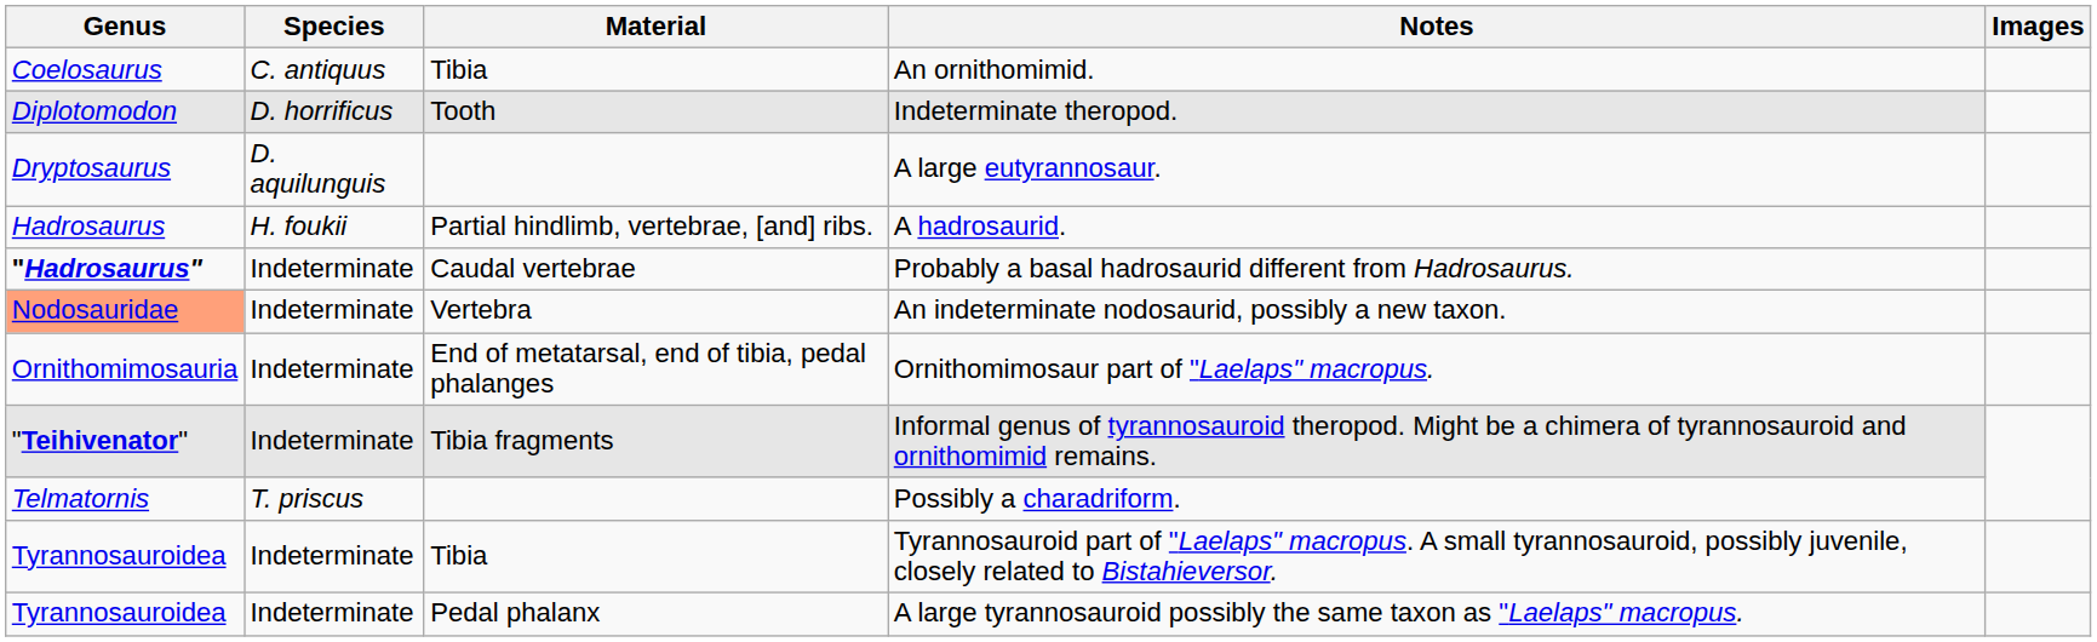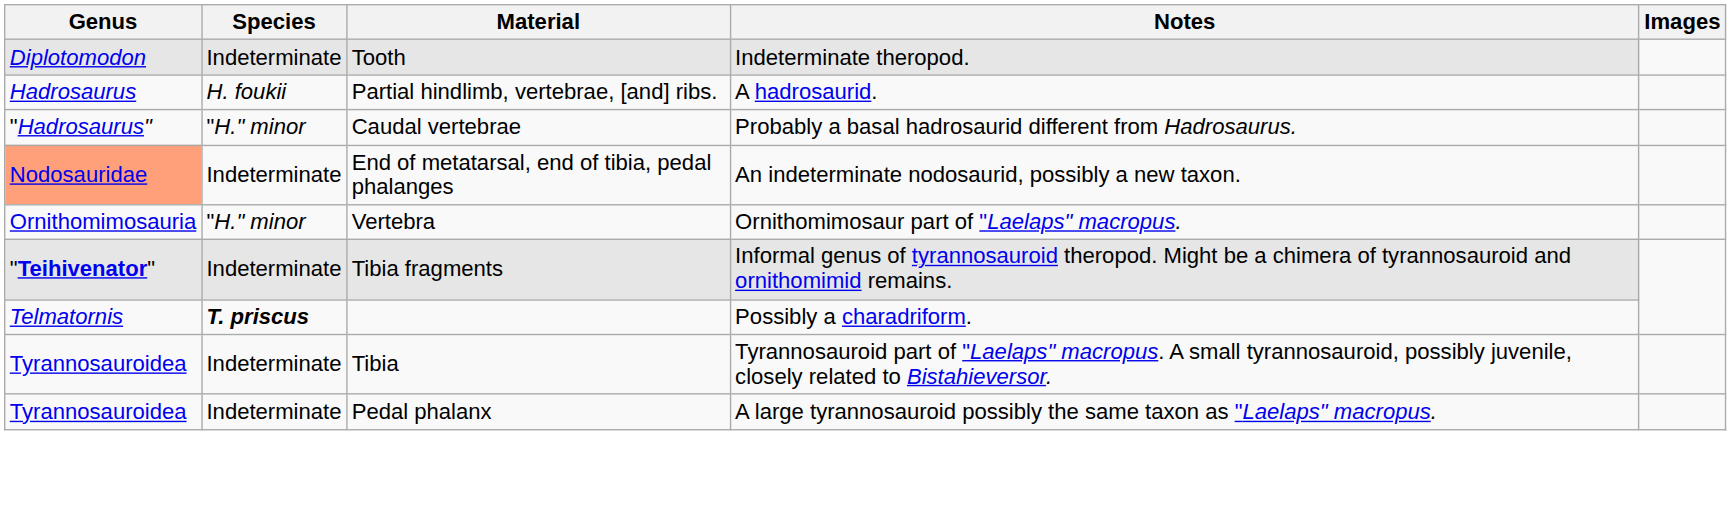 <table class="wikitable">
 <tr>
 <th>Genus</th>
 <th>Species</th>
 <th>Material</th>
 <th>Notes</th>
 <th>Images</th>
 </tr>
 <tr>
-<td><em><a href='#'>Coelosaurus</a></em></td>
-<td><em>C. antiquus</em></td>
-<td>Tibia</td>
-<td>An ornithomimid.</td>
-<td></td>
-</tr>
-<tr>
 <td style="background:#E6E6E6;"><em><a href='#'>Diplotomodon</a></em></td>
-<td style="background:#E6E6E6;"><em>D. horrificus</em></td>
+<td style="background:#E6E6E6;">Indeterminate</td>
 <td style="background:#E6E6E6;">Tooth</td>
 <td style="background:#E6E6E6;">Indeterminate theropod.</td>
-<td></td>
-</tr>
-<tr>
-<td><em><a href='#'>Dryptosaurus</a></em></td>
-<td><em>D. aquilunguis</em></td>
-<td></td>
-<td>A large <a href='#'>eutyrannosaur</a>.</td>
 <td></td>
 </tr>
 <tr>
 <td><em><a href='#'>Hadrosaurus</a></em></td>
 <td><em>H. foukii</em></td>
 <td>Partial hindlimb, vertebrae, [and] ribs.</td>
 <td>A <a href='#'>hadrosaurid</a>.</td>
 <td></td>
 </tr>
 <tr>
-<td><strong>"<em><a href='#'>Hadrosaurus</a>"</em></strong></td>
-<td>Indeterminate</td>
+<td>"<em><a href='#'>Hadrosaurus</a>"</em></td>
+<td>"<em>H." minor</em></td>
 <td>Caudal vertebrae</td>
 <td>Probably a basal hadrosaurid different from <em>Hadrosaurus.</em></td>
 <td></td>
 </tr>
 <tr>
 <td style="background: lightsalmon;"><a href='#'>Nodosauridae</a></td>
 <td>Indeterminate</td>
-<td>Vertebra</td>
+<td>End of metatarsal, end of tibia, pedal phalanges</td>
 <td>An indeterminate nodosaurid, possibly a new taxon.</td>
 <td></td>
 </tr>
 <tr>
 <td><a href='#'>Ornithomimosauria</a></td>
-<td>Indeterminate</td>
-<td>End of metatarsal, end of tibia, pedal phalanges</td>
+<td>"<em>H." minor</em></td>
+<td>Vertebra</td>
 <td>Ornithomimosaur part of <a href='#'>"<em>Laelaps" macropus</em></a><em>.</em></td>
 <td></td>
 </tr>
 <tr>
 <td style="background:#E6E6E6;">"<strong><a href='#'>Teihivenator</a></strong>"</td>
 <td style="background:#E6E6E6;">Indeterminate</td>
 <td style="background:#E6E6E6;">Tibia fragments</td>
 <td style="background:#E6E6E6;">Informal genus of <a href='#'>tyrannosauroid</a> theropod. Might be a chimera of tyrannosauroid and <a href='#'>ornithomimid</a> remains.</td>
 </tr>
 <tr>
 <td><em><a href='#'>Telmatornis</a></em></td>
-<td><em>T. priscus</em></td>
+<td><strong><em>T. priscus</em></strong></td>
 <td></td>
 <td>Possibly a <a href='#'>charadriform</a>.</td>
 </tr>
 <tr>
 <td><a href='#'>Tyrannosauroidea</a></td>
 <td>Indeterminate</td>
 <td>Tibia</td>
 <td>Tyrannosauroid part of  <a href='#'>"<em>Laelaps" macropus</em></a>. A small tyrannosauroid, possibly juvenile, closely related to <em><a href='#'>Bistahieversor</a>.</em></td>
 <td></td>
 </tr>
 <tr>
 <td><a href='#'>Tyrannosauroidea</a></td>
 <td>Indeterminate</td>
 <td>Pedal phalanx</td>
 <td>A large tyrannosauroid possibly the same taxon as <a href='#'>"<em>Laelaps" macropus</em></a><em>.</em></td>
 <td></td>
 </tr>
 </table>
